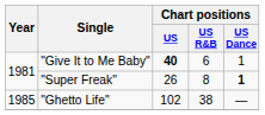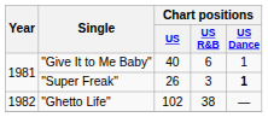 <table class="wikitable" style="text-align:center;">
 <tr>
 <th rowspan="2">Year</th>
 <th rowspan="2">Single</th>
 <th colspan="3">Chart positions</th>
 </tr>
 <tr style="font-size:smaller;">
 <th width="40"><a href='#'>US</a></th>
 <th width="40"><a href='#'>US<br>R&B</a></th>
 <th width="40"><a href='#'>US<br>Dance</a></th>
 </tr>
 <tr>
 <td rowspan="2">1981</td>
 <td align="left">"Give It to Me Baby"</td>
-<td><strong>40</strong></td>
+<td>40</td>
 <td>6</td>
 <td>1</td>
 </tr>
 <tr>
 <td align="left">"Super Freak"</td>
 <td>26</td>
-<td>8</td>
+<td>3</td>
 <td><strong>1</strong></td>
 </tr>
 <tr>
-<td rowspan="1">1985</td>
+<td rowspan="1">1982</td>
 <td align="left">"Ghetto Life"</td>
 <td>102</td>
 <td>38</td>
 <td>—</td>
 </tr>
 <tr>
 </tr>
 </table>
